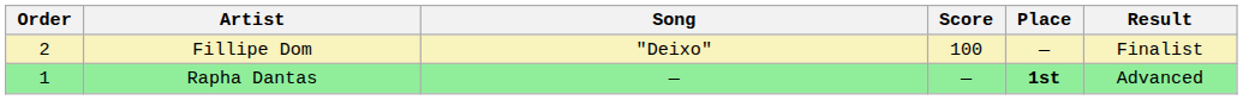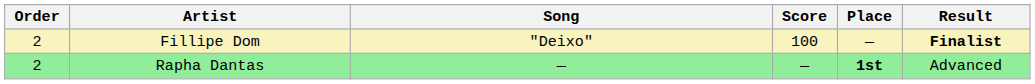 <table class="wikitable" style="text-align:center; width:70%;">
 <tr>
 <th scope="col" width="05%">Order</th>
 <th scope="col" width="22%">Artist</th>
 <th scope="col" width="33%">Song</th>
 <th scope="col" width="05%">Score</th>
 <th scope="col" width="05%">Place</th>
 <th scope="col" width="10%">Result</th>
 </tr>
 <tr bgcolor=F9F3BD>
 <td>2</td>
 <td>Fillipe Dom</td>
 <td>"Deixo"</td>
 <td>100</td>
 <td>—</td>
-<td>Finalist</td>
+<td><strong>Finalist</strong></td>
 </tr>
 <tr bgcolor=90EE9B>
-<td>1</td>
+<td>2</td>
 <td>Rapha Dantas</td>
 <td>—</td>
 <td>—</td>
 <td><strong>1st</strong></td>
 <td>Advanced</td>
 </tr>
 </table>
